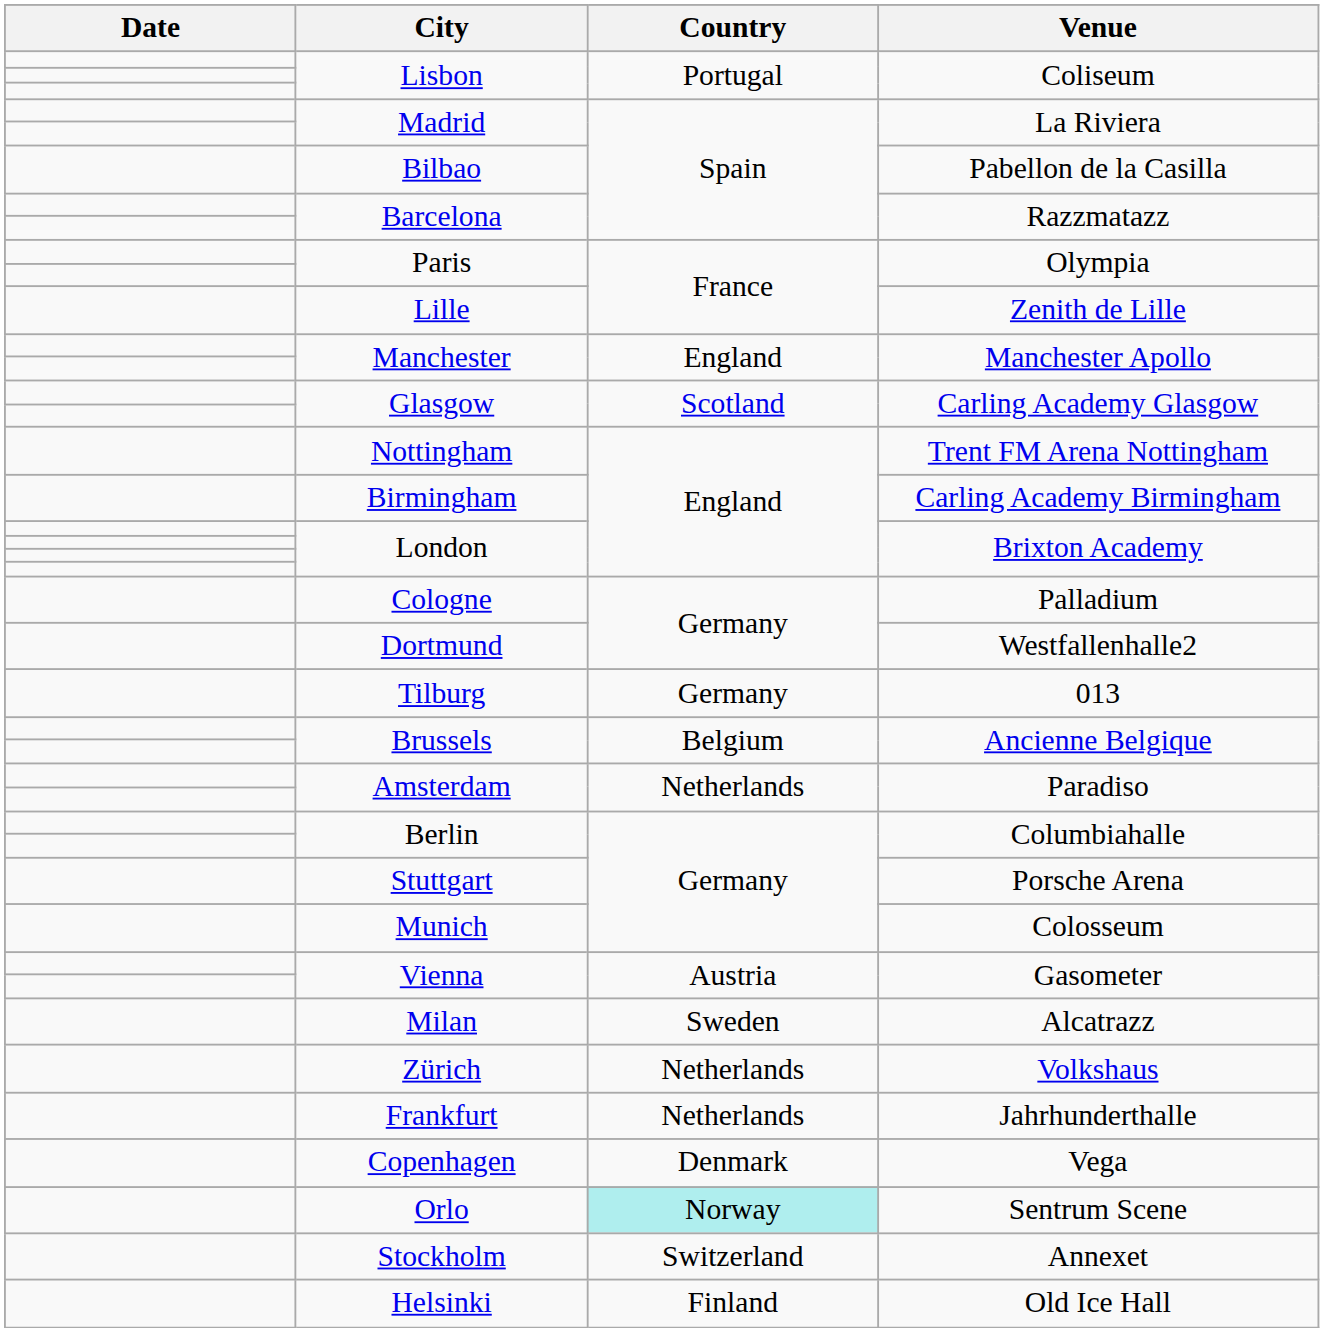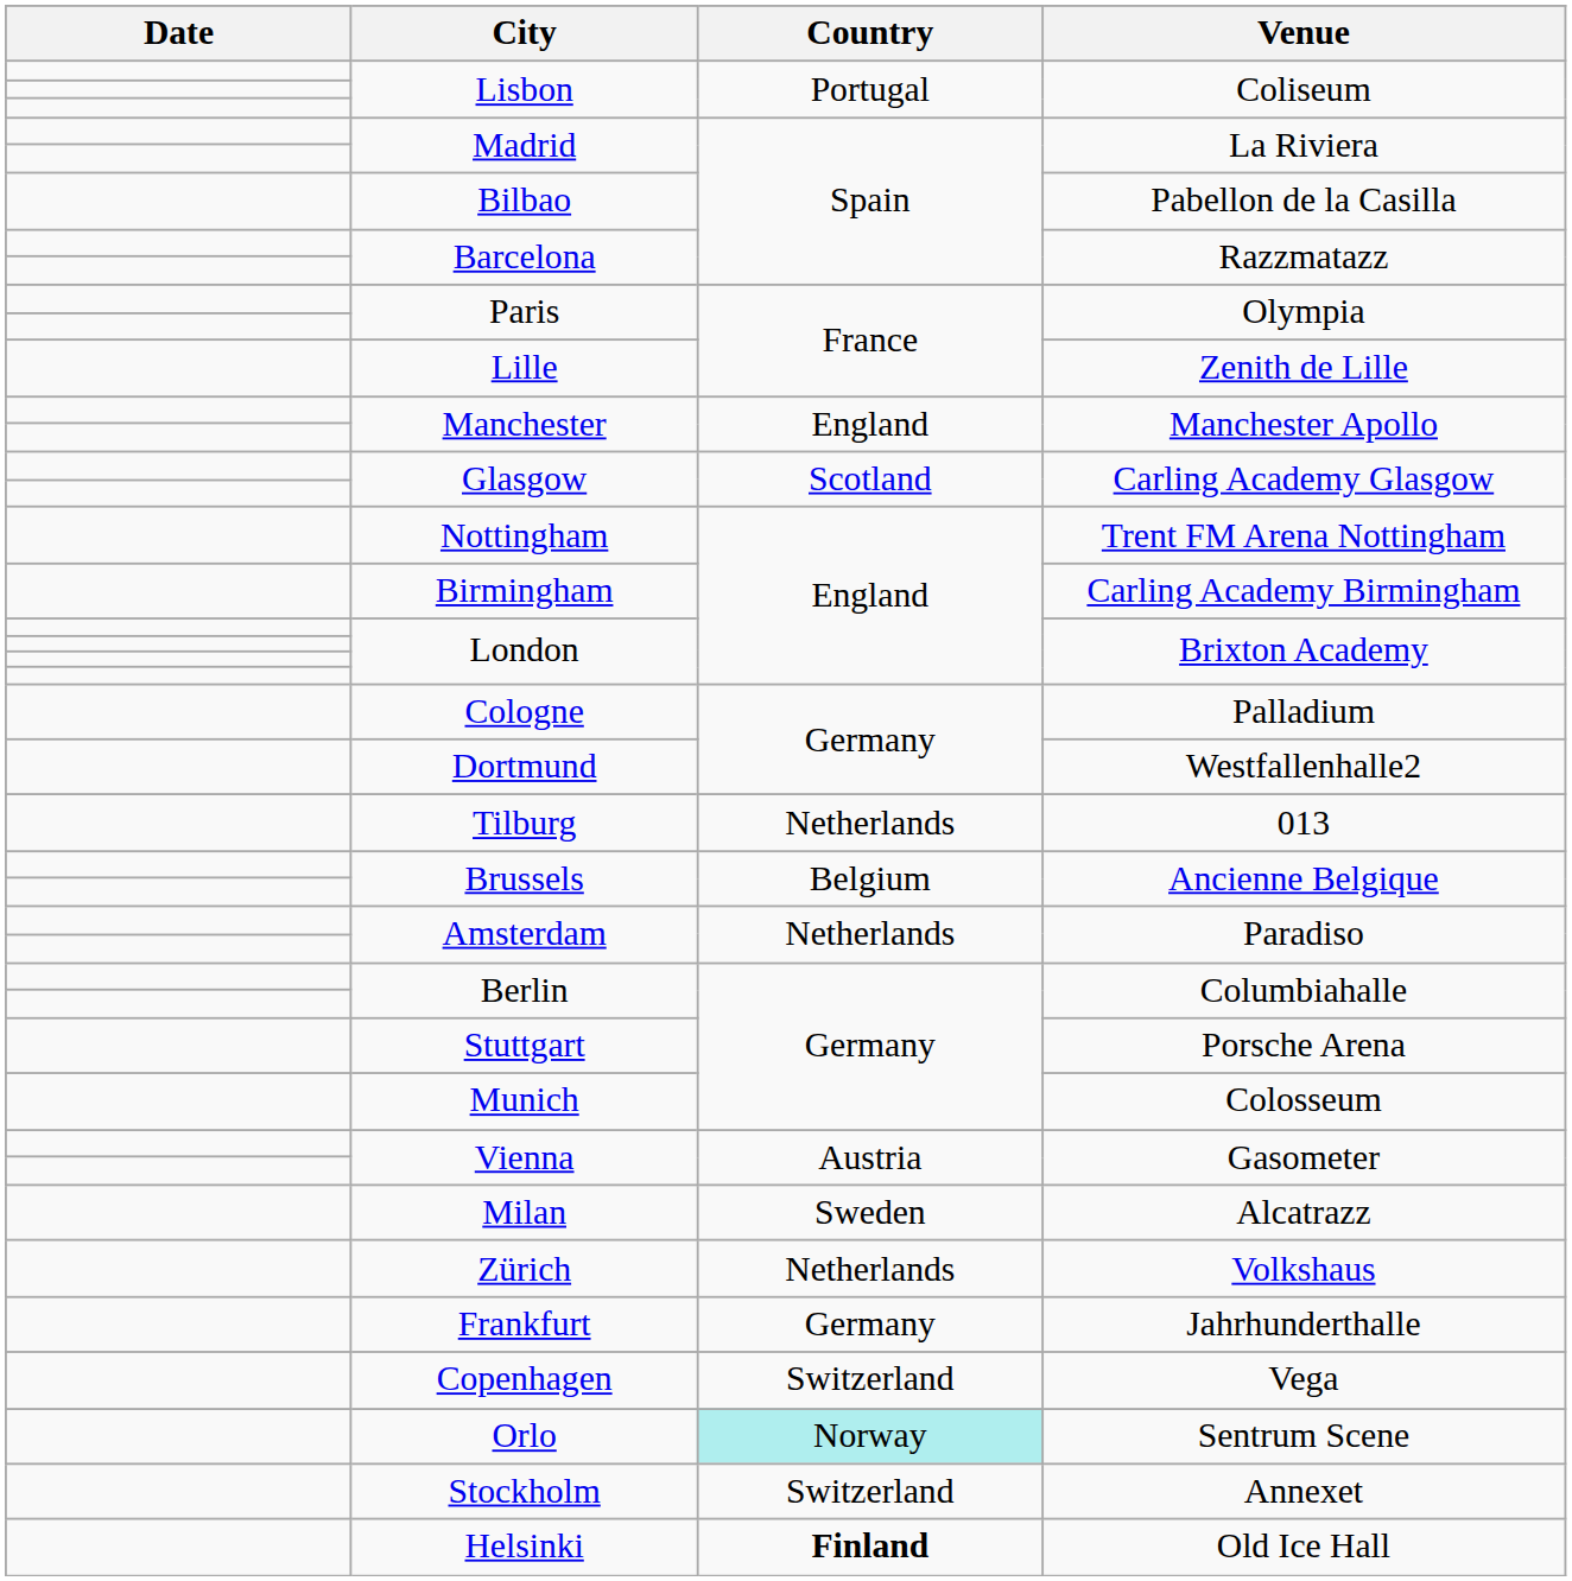 <table class="wikitable" style="text-align:center;">
 <tr>
 <th width="150">Date</th>
 <th width="150">City</th>
 <th width="150">Country</th>
 <th width="230">Venue</th>
 </tr>
 <tr>
 <td></td>
 <td rowspan="3"><a href='#'>Lisbon</a></td>
 <td rowspan="3">Portugal</td>
 <td rowspan="3">Coliseum</td>
 </tr>
 <tr>
 <td></td>
 </tr>
 <tr>
 <td></td>
 </tr>
 <tr>
 <td></td>
 <td rowspan="2"><a href='#'>Madrid</a></td>
 <td rowspan="5">Spain</td>
 <td rowspan="2">La Riviera</td>
 </tr>
 <tr>
 <td></td>
 </tr>
 <tr>
 <td></td>
 <td><a href='#'>Bilbao</a></td>
 <td>Pabellon de la Casilla</td>
 </tr>
 <tr>
 <td></td>
 <td rowspan="2"><a href='#'>Barcelona</a></td>
 <td rowspan="2">Razzmatazz</td>
 </tr>
 <tr>
 <td></td>
 </tr>
 <tr>
 <td></td>
 <td rowspan="2">Paris</td>
 <td rowspan="3">France</td>
 <td rowspan="2">Olympia</td>
 </tr>
 <tr>
 <td></td>
 </tr>
 <tr>
 <td></td>
 <td><a href='#'>Lille</a></td>
 <td><a href='#'>Zenith de Lille</a></td>
 </tr>
 <tr>
 <td></td>
 <td rowspan="2"><a href='#'>Manchester</a></td>
 <td rowspan="2">England</td>
 <td rowspan="2"><a href='#'>Manchester Apollo</a></td>
 </tr>
 <tr>
 <td></td>
 </tr>
 <tr>
 <td></td>
 <td rowspan="2"><a href='#'>Glasgow</a></td>
 <td rowspan="2"><a href='#'>Scotland</a></td>
 <td rowspan="2"><a href='#'>Carling Academy Glasgow</a></td>
 </tr>
 <tr>
 <td></td>
 </tr>
 <tr>
 <td></td>
 <td><a href='#'>Nottingham</a></td>
 <td rowspan="6">England</td>
 <td><a href='#'>Trent FM Arena Nottingham</a></td>
 </tr>
 <tr>
 <td></td>
 <td><a href='#'>Birmingham</a></td>
 <td><a href='#'>Carling Academy Birmingham</a></td>
 </tr>
 <tr>
 <td></td>
 <td rowspan="4">London</td>
 <td rowspan="4"><a href='#'>Brixton Academy</a></td>
 </tr>
 <tr>
 <td></td>
 </tr>
 <tr>
 <td></td>
 </tr>
 <tr>
 <td></td>
 </tr>
 <tr>
 <td></td>
 <td><a href='#'>Cologne</a></td>
 <td rowspan="2">Germany</td>
 <td>Palladium</td>
 </tr>
 <tr>
 <td></td>
 <td><a href='#'>Dortmund</a></td>
 <td>Westfallenhalle2</td>
 </tr>
 <tr>
 <td></td>
 <td><a href='#'>Tilburg</a></td>
-<td>Germany</td>
+<td>Netherlands</td>
 <td>013</td>
 </tr>
 <tr>
 <td></td>
 <td rowspan="2"><a href='#'>Brussels</a></td>
 <td rowspan="2">Belgium</td>
 <td rowspan="2"><a href='#'>Ancienne Belgique</a></td>
 </tr>
 <tr>
 <td></td>
 </tr>
 <tr>
 <td></td>
 <td rowspan="2"><a href='#'>Amsterdam</a></td>
 <td rowspan="2">Netherlands</td>
 <td rowspan="2">Paradiso</td>
 </tr>
 <tr>
 <td></td>
 </tr>
 <tr>
 <td></td>
 <td rowspan="2">Berlin</td>
 <td rowspan="4">Germany</td>
 <td rowspan="2">Columbiahalle</td>
 </tr>
 <tr>
 <td></td>
 </tr>
 <tr>
 <td></td>
 <td><a href='#'>Stuttgart</a></td>
 <td>Porsche Arena</td>
 </tr>
 <tr>
 <td></td>
 <td><a href='#'>Munich</a></td>
 <td>Colosseum</td>
 </tr>
 <tr>
 <td></td>
 <td rowspan="2"><a href='#'>Vienna</a></td>
 <td rowspan="2">Austria</td>
 <td rowspan="2">Gasometer</td>
 </tr>
 <tr>
 <td></td>
 </tr>
 <tr>
 <td></td>
 <td><a href='#'>Milan</a></td>
 <td>Sweden</td>
 <td>Alcatrazz</td>
 </tr>
 <tr>
 <td></td>
 <td><a href='#'>Zürich</a></td>
 <td>Netherlands</td>
 <td><a href='#'>Volkshaus</a></td>
 </tr>
 <tr>
 <td></td>
 <td><a href='#'>Frankfurt</a></td>
-<td>Netherlands</td>
+<td>Germany</td>
 <td>Jahrhunderthalle</td>
 </tr>
 <tr>
 <td></td>
 <td><a href='#'>Copenhagen</a></td>
-<td>Denmark</td>
+<td>Switzerland</td>
 <td>Vega</td>
 </tr>
 <tr>
 <td></td>
 <td><a href='#'>Orlo</a></td>
 <td style="background: paleturquoise;">Norway</td>
 <td>Sentrum Scene</td>
 </tr>
 <tr>
 <td></td>
 <td><a href='#'>Stockholm</a></td>
 <td>Switzerland</td>
 <td>Annexet</td>
 </tr>
 <tr>
 <td></td>
 <td><a href='#'>Helsinki</a></td>
-<td>Finland</td>
+<td><strong>Finland</strong></td>
 <td>Old Ice Hall</td>
 </tr>
 </table>
